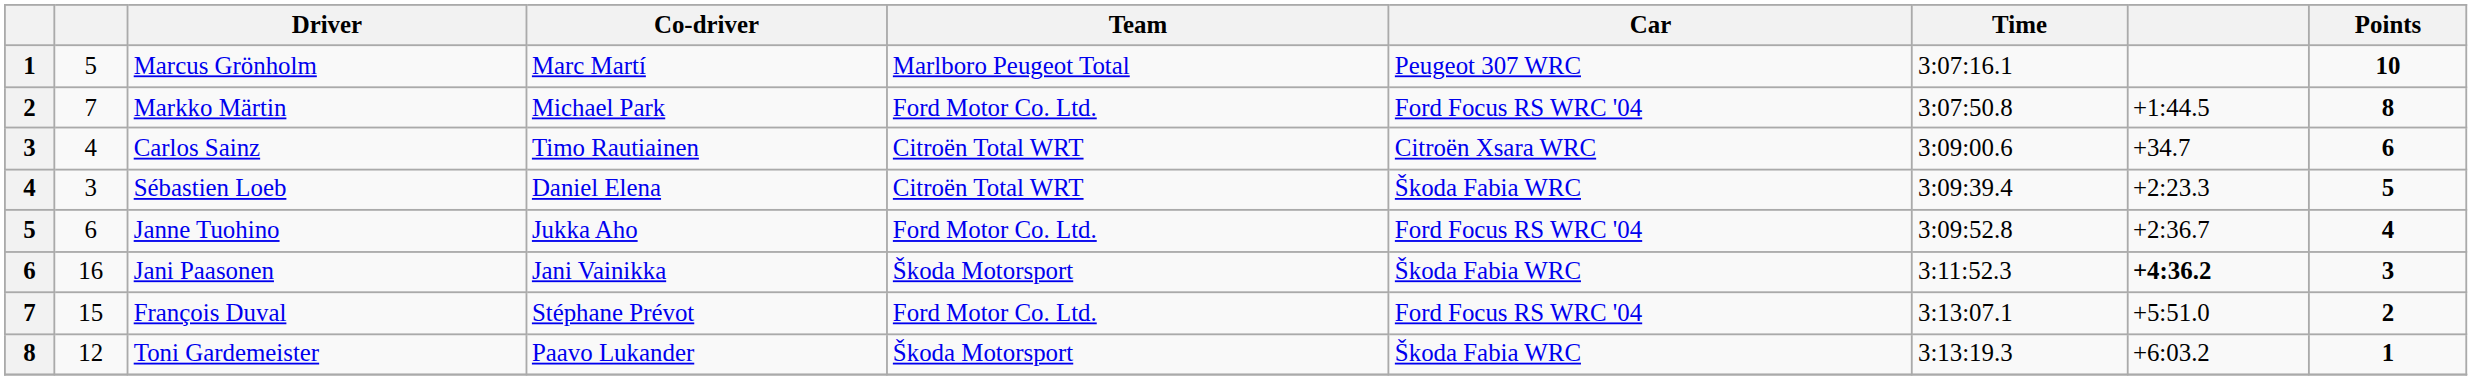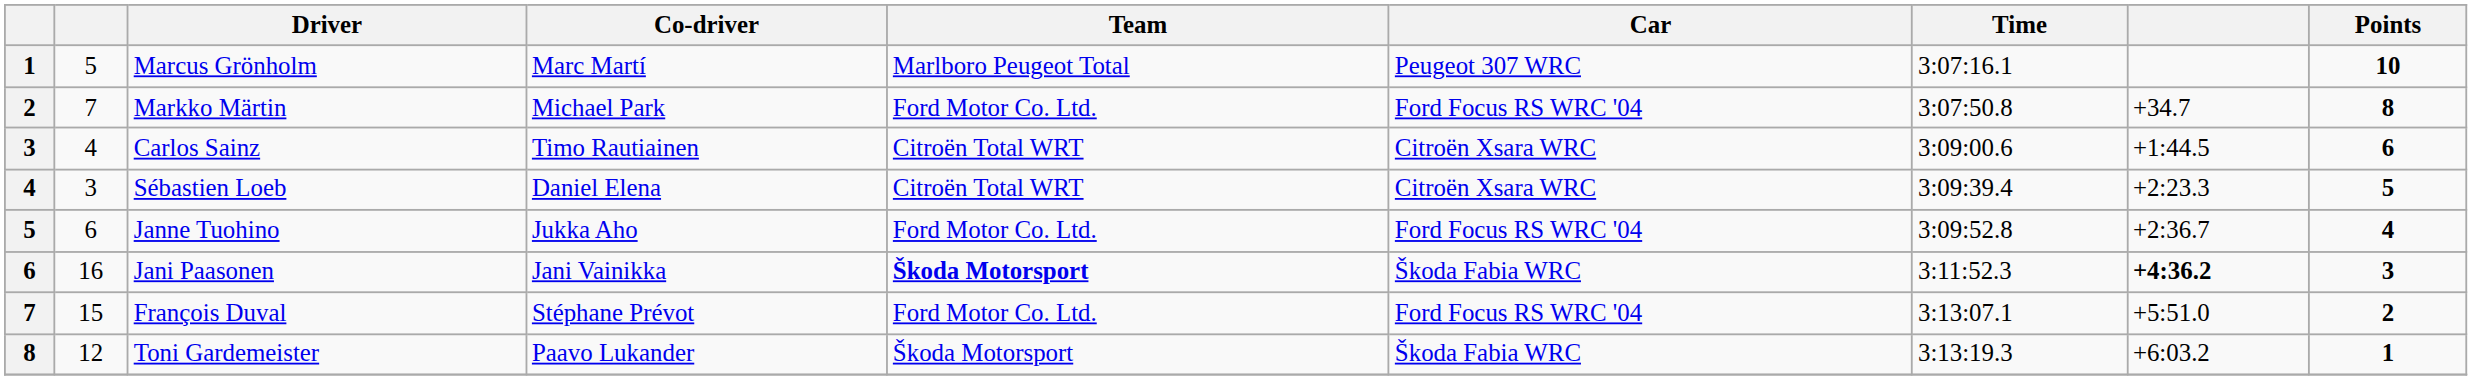 <table class="wikitable" width=85% style="font-size: 85%;">
 <tr>
 <th></th>
 <th></th>
 <th>Driver</th>
 <th>Co-driver</th>
 <th>Team</th>
 <th>Car</th>
 <th>Time</th>
 <th></th>
 <th>Points</th>
 </tr>
 <tr>
 <th>1</th>
 <td align="center">5</td>
 <td> <a href='#'>Marcus Grönholm</a></td>
 <td> <a href='#'>Marc Martí</a></td>
 <td> <a href='#'>Marlboro Peugeot Total</a></td>
 <td><a href='#'>Peugeot 307 WRC</a></td>
 <td>3:07:16.1</td>
 <td></td>
 <td align="center"><strong>10</strong></td>
 </tr>
 <tr>
 <th>2</th>
 <td align="center">7</td>
 <td> <a href='#'>Markko Märtin</a></td>
 <td> <a href='#'>Michael Park</a></td>
 <td> <a href='#'>Ford Motor Co. Ltd.</a></td>
 <td><a href='#'>Ford Focus RS WRC '04</a></td>
 <td>3:07:50.8</td>
-<td>+1:44.5</td>
+<td>+34.7</td>
 <td align="center"><strong>8</strong></td>
 </tr>
 <tr>
 <th>3</th>
 <td align="center">4</td>
 <td> <a href='#'>Carlos Sainz</a></td>
 <td> <a href='#'>Timo Rautiainen</a></td>
 <td> <a href='#'>Citroën Total WRT</a></td>
 <td><a href='#'>Citroën Xsara WRC</a></td>
 <td>3:09:00.6</td>
-<td>+34.7</td>
+<td>+1:44.5</td>
 <td align="center"><strong>6</strong></td>
 </tr>
 <tr>
 <th>4</th>
 <td align="center">3</td>
 <td> <a href='#'>Sébastien Loeb</a></td>
 <td> <a href='#'>Daniel Elena</a></td>
 <td> <a href='#'>Citroën Total WRT</a></td>
-<td><a href='#'>Škoda Fabia WRC</a></td>
+<td><a href='#'>Citroën Xsara WRC</a></td>
 <td>3:09:39.4</td>
 <td>+2:23.3</td>
 <td align="center"><strong>5</strong></td>
 </tr>
 <tr>
 <th>5</th>
 <td align="center">6</td>
 <td> <a href='#'>Janne Tuohino</a></td>
 <td> <a href='#'>Jukka Aho</a></td>
 <td> <a href='#'>Ford Motor Co. Ltd.</a></td>
 <td><a href='#'>Ford Focus RS WRC '04</a></td>
 <td>3:09:52.8</td>
 <td>+2:36.7</td>
 <td align="center"><strong>4</strong></td>
 </tr>
 <tr>
 <th>6</th>
 <td align="center">16</td>
 <td> <a href='#'>Jani Paasonen</a></td>
 <td> <a href='#'>Jani Vainikka</a></td>
-<td> <a href='#'>Škoda Motorsport</a></td>
+<td><strong> <a href='#'>Škoda Motorsport</a></strong></td>
 <td><a href='#'>Škoda Fabia WRC</a></td>
 <td>3:11:52.3</td>
 <td><strong>+4:36.2</strong></td>
 <td align="center"><strong>3</strong></td>
 </tr>
 <tr>
 <th>7</th>
 <td align="center">15</td>
 <td> <a href='#'>François Duval</a></td>
 <td> <a href='#'>Stéphane Prévot</a></td>
 <td> <a href='#'>Ford Motor Co. Ltd.</a></td>
 <td><a href='#'>Ford Focus RS WRC '04</a></td>
 <td>3:13:07.1</td>
 <td>+5:51.0</td>
 <td align="center"><strong>2</strong></td>
 </tr>
 <tr>
 <th>8</th>
 <td align="center">12</td>
 <td> <a href='#'>Toni Gardemeister</a></td>
 <td> <a href='#'>Paavo Lukander</a></td>
 <td> <a href='#'>Škoda Motorsport</a></td>
 <td><a href='#'>Škoda Fabia WRC</a></td>
 <td>3:13:19.3</td>
 <td>+6:03.2</td>
 <td align="center"><strong>1</strong></td>
 </tr>
 <tr>
 </tr>
 </table>
